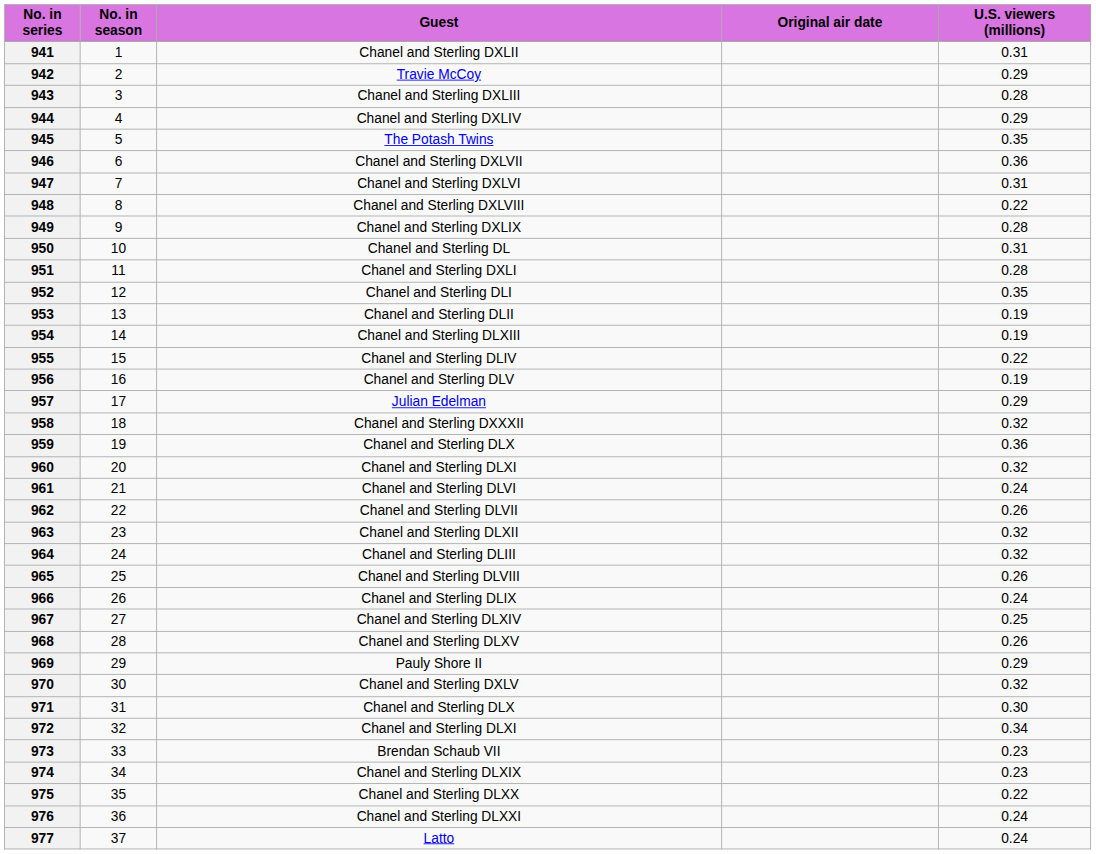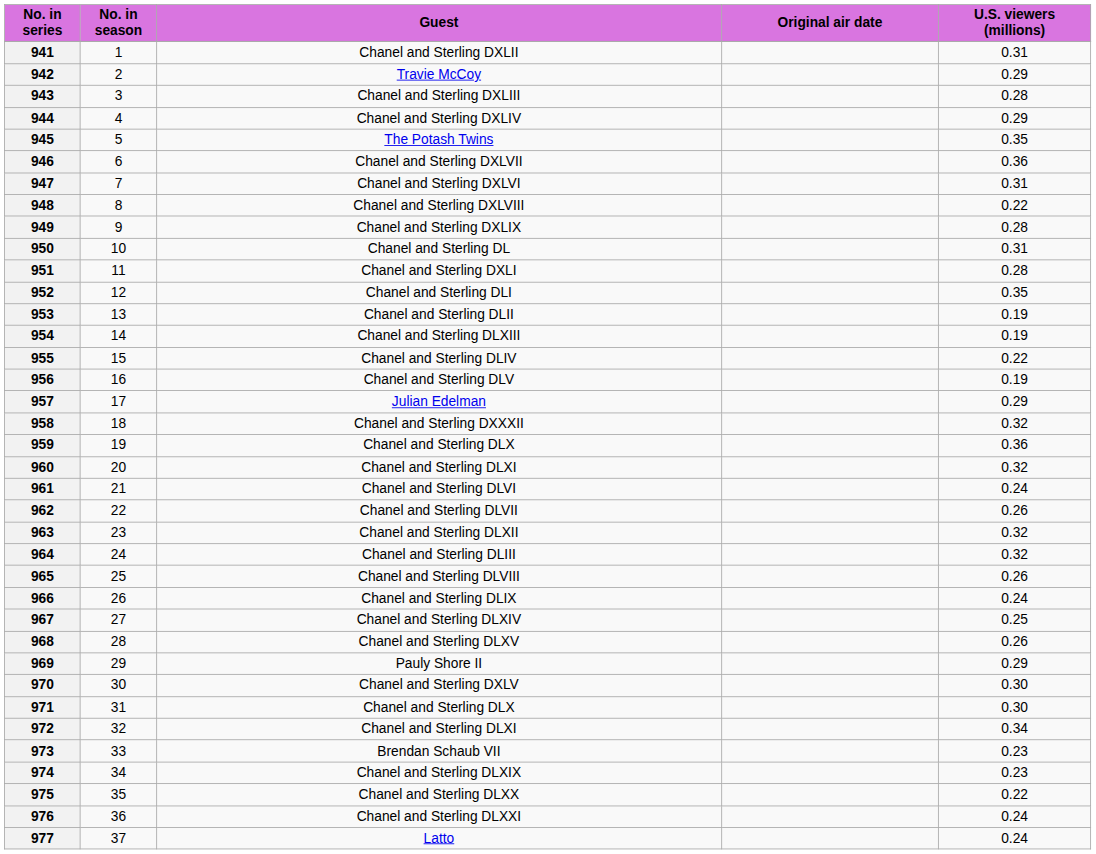 <table class="wikitable plainrowheaders" style="width:100%;text-align: center">
 <tr>
 <th scope="col" style="background-color: #D975E0; color: #000000;" width=7%>No. in<br>series</th>
 <th scope="col" style="background-color: #D975E0; color: #000000;" width=7%>No. in<br>season</th>
 <th scope="col" style="background-color: #D975E0; color: #000000;">Guest</th>
 <th scope="col" style="background-color: #D975E0; color: #000000;" width=20%>Original air date</th>
 <th scope="col" style="background-color: #D975E0; color: #000000;" width=14%>U.S. viewers<br>(millions)</th>
 </tr>
 <tr>
 </tr>
 <tr>
 <th>941</th>
 <td>1</td>
 <td>Chanel and Sterling DXLII</td>
 <td></td>
 <td>0.31</td>
 </tr>
 <tr>
 <th>942</th>
 <td>2</td>
 <td><a href='#'>Travie McCoy</a></td>
 <td></td>
 <td>0.29</td>
 </tr>
 <tr>
 <th>943</th>
 <td>3</td>
 <td>Chanel and Sterling DXLIII</td>
 <td></td>
 <td>0.28</td>
 </tr>
 <tr>
 <th>944</th>
 <td>4</td>
 <td>Chanel and Sterling DXLIV</td>
 <td></td>
 <td>0.29</td>
 </tr>
 <tr>
 <th>945</th>
 <td>5</td>
 <td><a href='#'>The Potash Twins</a></td>
 <td></td>
 <td>0.35</td>
 </tr>
 <tr>
 <th>946</th>
 <td>6</td>
 <td>Chanel and Sterling DXLVII</td>
 <td></td>
 <td>0.36</td>
 </tr>
 <tr>
 <th>947</th>
 <td>7</td>
 <td>Chanel and Sterling DXLVI</td>
 <td></td>
 <td>0.31</td>
 </tr>
 <tr>
 <th>948</th>
 <td>8</td>
 <td>Chanel and Sterling DXLVIII</td>
 <td></td>
 <td>0.22</td>
 </tr>
 <tr>
 <th>949</th>
 <td>9</td>
 <td>Chanel and Sterling DXLIX</td>
 <td></td>
 <td>0.28</td>
 </tr>
 <tr>
 <th>950</th>
 <td>10</td>
 <td>Chanel and Sterling DL</td>
 <td></td>
 <td>0.31</td>
 </tr>
 <tr>
 <th>951</th>
 <td>11</td>
 <td>Chanel and Sterling DXLI</td>
 <td></td>
 <td>0.28</td>
 </tr>
 <tr>
 <th>952</th>
 <td>12</td>
 <td>Chanel and Sterling DLI</td>
 <td></td>
 <td>0.35</td>
 </tr>
 <tr>
 <th>953</th>
 <td>13</td>
 <td>Chanel and Sterling DLII</td>
 <td></td>
 <td>0.19</td>
 </tr>
 <tr>
 <th>954</th>
 <td>14</td>
 <td>Chanel and Sterling DLXIII</td>
 <td></td>
 <td>0.19</td>
 </tr>
 <tr>
 <th>955</th>
 <td>15</td>
 <td>Chanel and Sterling DLIV</td>
 <td></td>
 <td>0.22</td>
 </tr>
 <tr>
 <th>956</th>
 <td>16</td>
 <td>Chanel and Sterling DLV</td>
 <td></td>
 <td>0.19</td>
 </tr>
 <tr>
 <th>957</th>
 <td>17</td>
 <td><a href='#'>Julian Edelman</a></td>
 <td></td>
 <td>0.29</td>
 </tr>
 <tr>
 <th>958</th>
 <td>18</td>
 <td>Chanel and Sterling DXXXII</td>
 <td></td>
 <td>0.32</td>
 </tr>
 <tr>
 <th>959</th>
 <td>19</td>
 <td>Chanel and Sterling DLX</td>
 <td></td>
 <td>0.36</td>
 </tr>
 <tr>
 <th>960</th>
 <td>20</td>
 <td>Chanel and Sterling DLXI</td>
 <td></td>
 <td>0.32</td>
 </tr>
 <tr>
 <th>961</th>
 <td>21</td>
 <td>Chanel and Sterling DLVI</td>
 <td></td>
 <td>0.24</td>
 </tr>
 <tr>
 <th>962</th>
 <td>22</td>
 <td>Chanel and Sterling DLVII</td>
 <td></td>
 <td>0.26</td>
 </tr>
 <tr>
 <th>963</th>
 <td>23</td>
 <td>Chanel and Sterling DLXII</td>
 <td></td>
 <td>0.32</td>
 </tr>
 <tr>
 <th>964</th>
 <td>24</td>
 <td>Chanel and Sterling DLIII</td>
 <td></td>
 <td>0.32</td>
 </tr>
 <tr>
 <th>965</th>
 <td>25</td>
 <td>Chanel and Sterling DLVIII</td>
 <td></td>
 <td>0.26</td>
 </tr>
 <tr>
 <th>966</th>
 <td>26</td>
 <td>Chanel and Sterling DLIX</td>
 <td></td>
 <td>0.24</td>
 </tr>
 <tr>
 <th>967</th>
 <td>27</td>
 <td>Chanel and Sterling DLXIV</td>
 <td></td>
 <td>0.25</td>
 </tr>
 <tr>
 <th>968</th>
 <td>28</td>
 <td>Chanel and Sterling DLXV</td>
 <td></td>
 <td>0.26</td>
 </tr>
 <tr>
 <th>969</th>
 <td>29</td>
 <td>Pauly Shore II</td>
 <td></td>
 <td>0.29</td>
 </tr>
 <tr>
 <th>970</th>
 <td>30</td>
 <td>Chanel and Sterling DXLV</td>
 <td></td>
-<td>0.32</td>
+<td>0.30</td>
 </tr>
 <tr>
 <th>971</th>
 <td>31</td>
 <td>Chanel and Sterling DLX</td>
 <td></td>
 <td>0.30</td>
 </tr>
 <tr>
 <th>972</th>
 <td>32</td>
 <td>Chanel and Sterling DLXI</td>
 <td></td>
 <td>0.34</td>
 </tr>
 <tr>
 <th>973</th>
 <td>33</td>
 <td>Brendan Schaub VII</td>
 <td></td>
 <td>0.23</td>
 </tr>
 <tr>
 <th>974</th>
 <td>34</td>
 <td>Chanel and Sterling DLXIX</td>
 <td></td>
 <td>0.23</td>
 </tr>
 <tr>
 <th>975</th>
 <td>35</td>
 <td>Chanel and Sterling DLXX</td>
 <td></td>
 <td>0.22</td>
 </tr>
 <tr>
 <th>976</th>
 <td>36</td>
 <td>Chanel and Sterling DLXXI</td>
 <td></td>
 <td>0.24</td>
 </tr>
 <tr>
 <th>977</th>
 <td>37</td>
 <td><a href='#'>Latto</a></td>
 <td></td>
 <td>0.24</td>
 </tr>
 </table>
